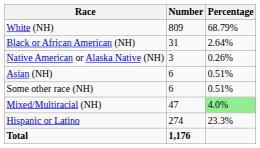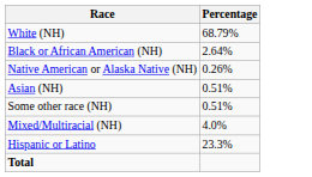 <table class="wikitable">
 <tr>
 <th>Race</th>
-<th>Number</th>
 <th>Percentage</th>
 </tr>
 <tr>
 <td><a href='#'>White</a> (NH)</td>
-<td>809</td>
 <td>68.79%</td>
 </tr>
 <tr>
 <td><a href='#'>Black or African American</a> (NH)</td>
-<td>31</td>
 <td>2.64%</td>
 </tr>
 <tr>
 <td><a href='#'>Native American</a> or <a href='#'>Alaska Native</a> (NH)</td>
-<td>3</td>
 <td>0.26%</td>
 </tr>
 <tr>
 <td><a href='#'>Asian</a> (NH)</td>
-<td>6</td>
 <td>0.51%</td>
 </tr>
 <tr>
 <td>Some other race (NH)</td>
-<td>6</td>
 <td>0.51%</td>
 </tr>
 <tr>
 <td><a href='#'>Mixed/Multiracial</a> (NH)</td>
-<td>47</td>
-<td style="background: lightgreen;">4.0%</td>
+<td>4.0%</td>
 </tr>
 <tr>
 <td><a href='#'>Hispanic or Latino</a></td>
-<td>274</td>
 <td>23.3%</td>
 </tr>
 <tr>
 <td><strong>Total</strong></td>
-<td><strong>1,176</strong></td>
 <td></td>
 </tr>
 </table>
